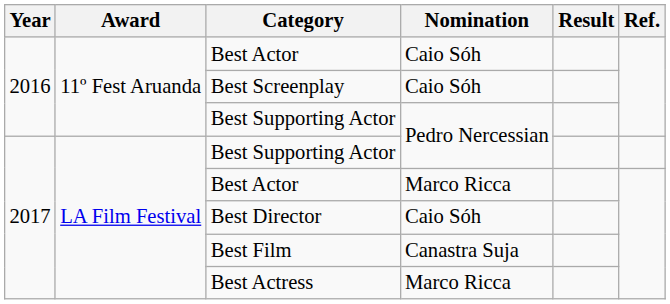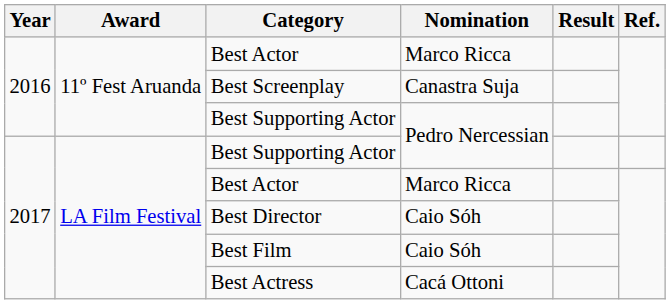 <table class="wikitable">
 <tr>
 <th>Year</th>
 <th>Award</th>
 <th>Category</th>
 <th>Nomination</th>
 <th>Result</th>
 <th>Ref.</th>
 </tr>
 <tr>
 <td rowspan="3">2016</td>
 <td rowspan="3">11º Fest Aruanda</td>
 <td>Best Actor</td>
-<td>Caio Sóh</td>
+<td>Marco Ricca</td>
 <td></td>
 <td rowspan="3"></td>
 </tr>
 <tr>
 <td>Best Screenplay</td>
-<td>Caio Sóh</td>
+<td>Canastra Suja</td>
 <td></td>
 </tr>
 <tr>
 <td>Best Supporting Actor</td>
 <td rowspan="2">Pedro Nercessian</td>
 <td></td>
 </tr>
 <tr>
 <td rowspan="5">2017</td>
 <td rowspan="5"><a href='#'>LA Film Festival</a></td>
 <td>Best Supporting Actor</td>
 <td></td>
 <td></td>
 </tr>
 <tr>
 <td>Best Actor</td>
 <td>Marco Ricca</td>
 <td></td>
 <td rowspan="4"></td>
 </tr>
 <tr>
 <td>Best Director</td>
 <td>Caio Sóh</td>
 <td></td>
 </tr>
 <tr>
 <td>Best Film</td>
-<td>Canastra Suja</td>
+<td>Caio Sóh</td>
 <td></td>
 </tr>
 <tr>
 <td>Best Actress</td>
-<td>Marco Ricca</td>
+<td>Cacá Ottoni</td>
 <td></td>
 </tr>
 </table>
